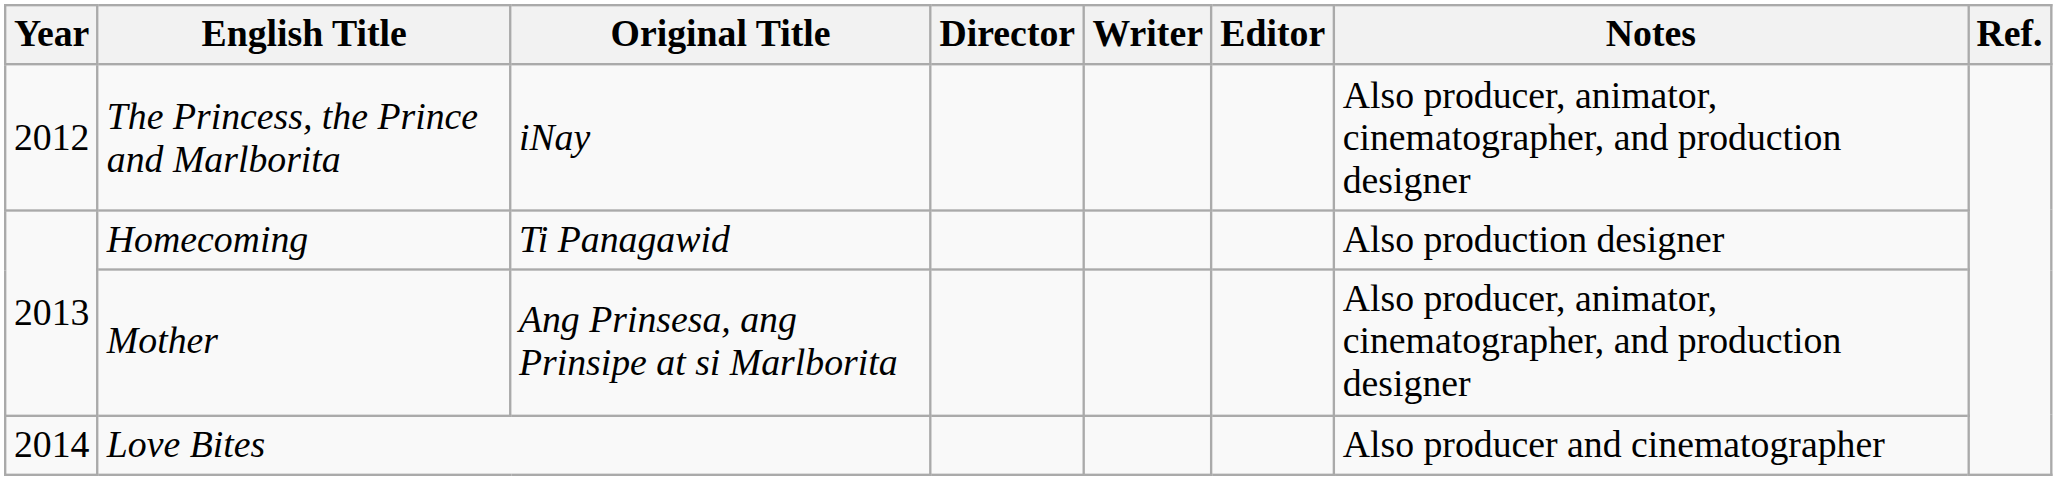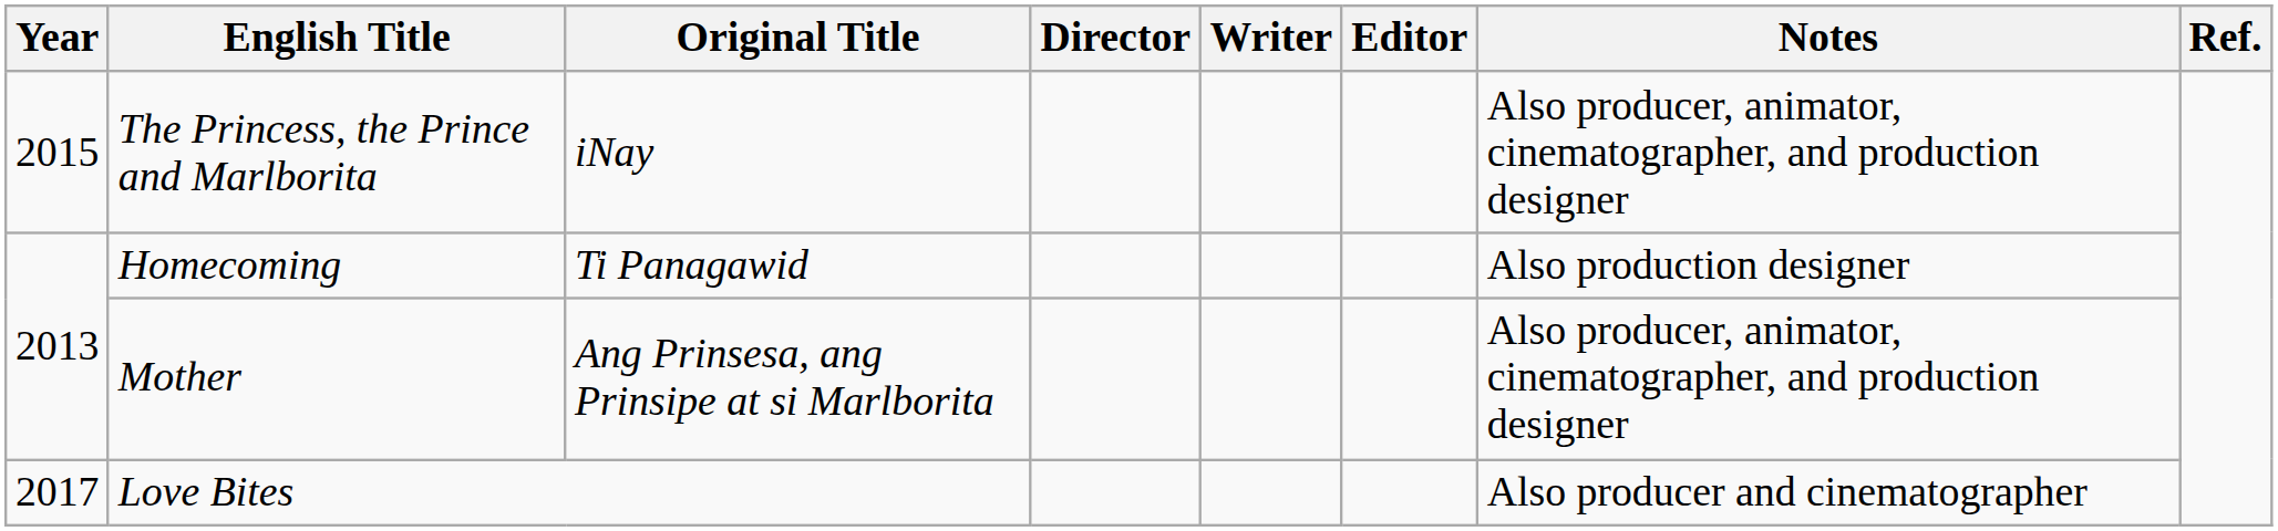 <table class="wikitable">
 <tr>
 <th>Year</th>
 <th>English Title</th>
 <th>Original Title</th>
 <th>Director</th>
 <th>Writer</th>
 <th>Editor</th>
 <th>Notes</th>
 <th>Ref.</th>
 </tr>
 <tr>
-<td>2012</td>
+<td>2015</td>
 <td><em>The Princess, the Prince and Marlborita</em></td>
 <td><em>iNay</em></td>
 <td></td>
 <td></td>
 <td></td>
 <td>Also producer, animator, cinematographer, and production designer</td>
 <td rowspan="4"></td>
 </tr>
 <tr>
 <td rowspan="2">2013</td>
 <td><em>Homecoming</em></td>
 <td><em>Ti Panagawid</em></td>
 <td></td>
 <td></td>
 <td></td>
 <td>Also production designer</td>
 </tr>
 <tr>
 <td><em>Mother</em></td>
 <td><em>Ang Prinsesa, ang Prinsipe at si Marlborita</em></td>
 <td></td>
 <td></td>
 <td></td>
 <td>Also producer, animator, cinematographer, and production designer</td>
 </tr>
 <tr>
-<td>2014</td>
+<td>2017</td>
 <td colspan="2"><em>Love Bites</em></td>
 <td></td>
 <td></td>
 <td></td>
 <td>Also producer and cinematographer</td>
 </tr>
 </table>
